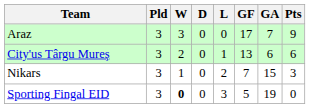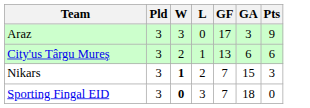 <table class="wikitable" style="text-align: center;">
 <tr>
 <th width="175">Team</th>
 <th width="20">Pld</th>
 <th width="20">W</th>
-<th width="20">D</th>
 <th width="20">L</th>
 <th width="20">GF</th>
 <th width="20">GA</th>
 <th width="20">Pts</th>
 </tr>
 <tr bgcolor="#ccffcc">
 <td align="left"> Araz</td>
 <td>3</td>
 <td>3</td>
 <td>0</td>
-<td>0</td>
 <td>17</td>
-<td>7</td>
+<td>3</td>
 <td>9</td>
 </tr>
 <tr bgcolor=ccffcc>
 <td align="left"> <a href='#'>City'us Târgu Mureş</a></td>
 <td>3</td>
 <td>2</td>
-<td>0</td>
 <td>1</td>
 <td>13</td>
 <td>6</td>
 <td>6</td>
 </tr>
 <tr bgcolor=ffffff>
 <td align="left"> Nikars</td>
 <td>3</td>
-<td>1</td>
-<td>0</td>
+<td><strong>1</strong></td>
 <td>2</td>
 <td>7</td>
 <td>15</td>
 <td>3</td>
 </tr>
 <tr bgcolor=ffffff>
 <td align="left"> <a href='#'>Sporting Fingal EID</a></td>
 <td>3</td>
 <td><strong>0</strong></td>
-<td>0</td>
 <td>3</td>
-<td>5</td>
-<td>19</td>
+<td>7</td>
+<td>18</td>
 <td>0</td>
 </tr>
 </table>
